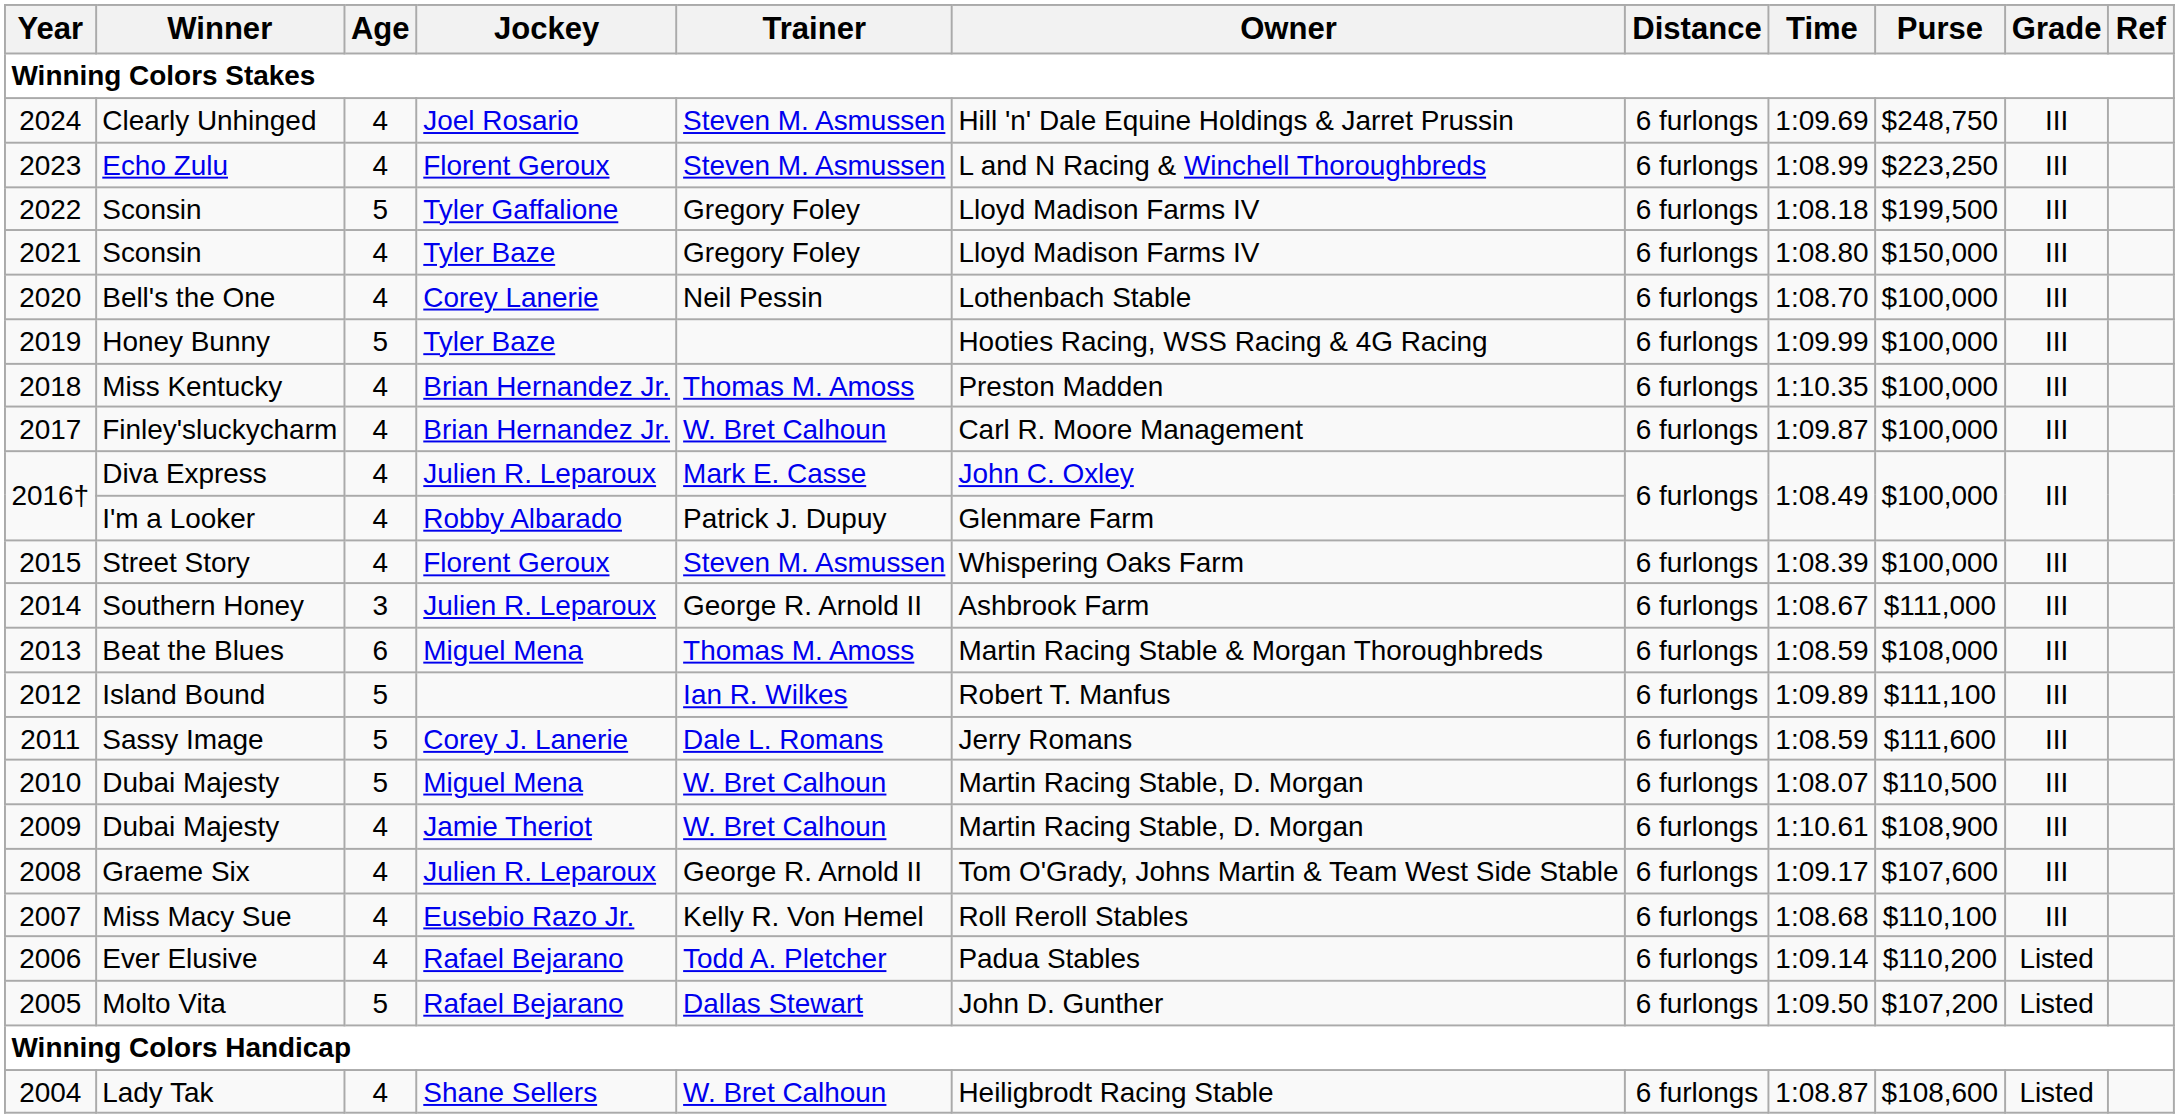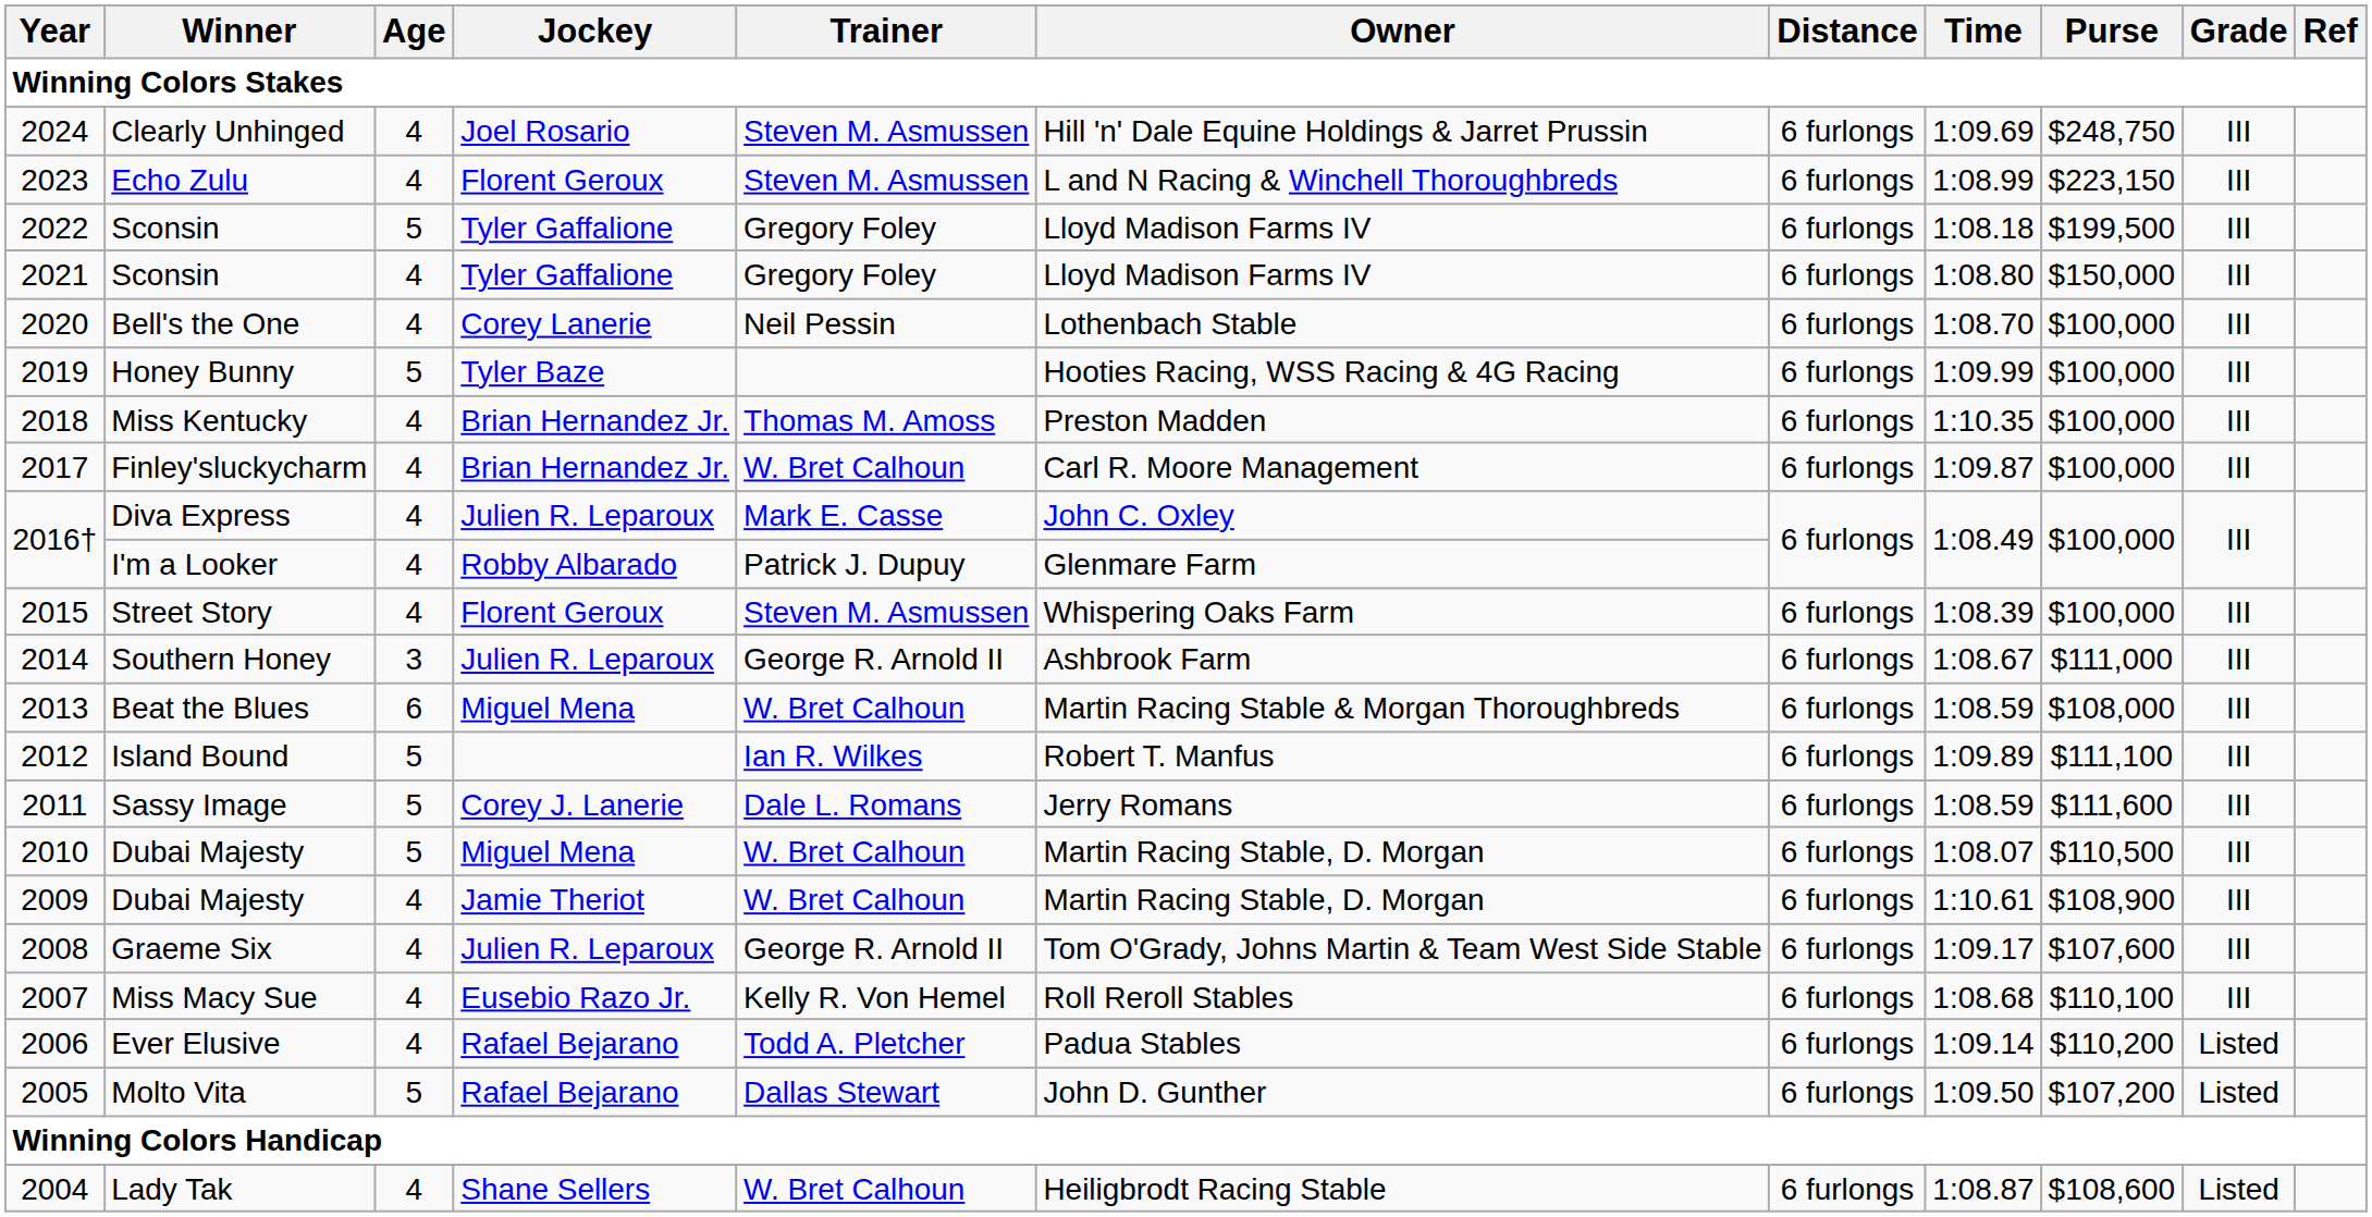 <table class="wikitable sortable">
 <tr>
 <th>Year</th>
 <th>Winner</th>
 <th>Age</th>
 <th>Jockey</th>
 <th>Trainer</th>
 <th>Owner</th>
 <th>Distance</th>
 <th>Time</th>
 <th>Purse</th>
 <th>Grade</th>
 <th>Ref</th>
 </tr>
 <tr style="font-size:90%; background-color:white">
 <td align="left" colspan=11><strong>Winning Colors Stakes</strong></td>
 </tr>
 <tr style="font-size:90%;">
 <td align=center>2024</td>
 <td>Clearly Unhinged</td>
 <td align=center>4</td>
 <td><a href='#'>Joel Rosario</a></td>
 <td><a href='#'>Steven M. Asmussen</a></td>
 <td>Hill 'n' Dale Equine Holdings & Jarret Prussin</td>
 <td align=center>6 furlongs</td>
 <td align=center>1:09.69</td>
 <td align=center>$248,750</td>
 <td align=center>III</td>
 <td></td>
 </tr>
 <tr style="font-size:90%;">
 <td align=center>2023</td>
 <td><a href='#'>Echo Zulu</a></td>
 <td align=center>4</td>
 <td><a href='#'>Florent Geroux</a></td>
 <td><a href='#'>Steven M. Asmussen</a></td>
 <td>L and N Racing & <a href='#'>Winchell Thoroughbreds</a></td>
 <td align=center>6 furlongs</td>
 <td align=center>1:08.99</td>
-<td align=center>$223,250</td>
+<td align=center>$223,150</td>
 <td align=center>III</td>
 <td></td>
 </tr>
 <tr style="font-size:90%;">
 <td align=center>2022</td>
 <td>Sconsin</td>
 <td align=center>5</td>
 <td><a href='#'>Tyler Gaffalione</a></td>
 <td>Gregory Foley</td>
 <td>Lloyd Madison Farms IV</td>
 <td align=center>6 furlongs</td>
 <td align=center>1:08.18</td>
 <td align=center>$199,500</td>
 <td align=center>III</td>
 <td></td>
 </tr>
 <tr style="font-size:90%;">
 <td align=center>2021</td>
 <td>Sconsin</td>
 <td align=center>4</td>
-<td><a href='#'>Tyler Baze</a></td>
+<td><a href='#'>Tyler Gaffalione</a></td>
 <td>Gregory Foley</td>
 <td>Lloyd Madison Farms IV</td>
 <td align=center>6 furlongs</td>
 <td align=center>1:08.80</td>
 <td align=center>$150,000</td>
 <td align=center>III</td>
 <td></td>
 </tr>
 <tr style="font-size:90%;">
 <td align=center>2020</td>
 <td>Bell's the One</td>
 <td align=center>4</td>
 <td><a href='#'>Corey Lanerie</a></td>
 <td>Neil Pessin</td>
 <td>Lothenbach Stable</td>
 <td align=center>6 furlongs</td>
 <td align=center>1:08.70</td>
 <td align=center>$100,000</td>
 <td align=center>III</td>
 <td></td>
 </tr>
 <tr style="font-size:90%;">
 <td align=center>2019</td>
 <td>Honey Bunny</td>
 <td align=center>5</td>
 <td><a href='#'>Tyler Baze</a></td>
 <td></td>
 <td>Hooties Racing, WSS Racing & 4G Racing</td>
 <td align=center>6 furlongs</td>
 <td align=center>1:09.99</td>
 <td align=center>$100,000</td>
 <td align=center>III</td>
 <td></td>
 </tr>
 <tr style="font-size:90%;">
 <td align=center>2018</td>
 <td>Miss Kentucky</td>
 <td align=center>4</td>
 <td><a href='#'>Brian Hernandez Jr.</a></td>
 <td><a href='#'>Thomas M. Amoss</a></td>
 <td>Preston Madden</td>
 <td align=center>6 furlongs</td>
 <td align=center>1:10.35</td>
 <td align=center>$100,000</td>
 <td align=center>III</td>
 <td></td>
 </tr>
 <tr style="font-size:90%;">
 <td align=center>2017</td>
 <td>Finley'sluckycharm</td>
 <td align=center>4</td>
 <td><a href='#'>Brian Hernandez Jr.</a></td>
 <td><a href='#'>W. Bret Calhoun</a></td>
 <td>Carl R. Moore Management</td>
 <td align=center>6 furlongs</td>
 <td align=center>1:09.87</td>
 <td align=center>$100,000</td>
 <td align=center>III</td>
 <td></td>
 </tr>
 <tr style="font-size:90%;">
 <td align=center rowspan=2>2016†</td>
 <td>Diva Express</td>
 <td align=center>4</td>
 <td><a href='#'>Julien R. Leparoux</a></td>
 <td><a href='#'>Mark E. Casse</a></td>
 <td><a href='#'>John C. Oxley</a></td>
 <td align=center rowspan=2>6 furlongs</td>
 <td align=center rowspan=2>1:08.49</td>
 <td align=center rowspan=2>$100,000</td>
 <td align=center rowspan=2>III</td>
 <td rowspan=2></td>
 </tr>
 <tr style="font-size:90%;">
 <td>I'm a Looker</td>
 <td align=center>4</td>
 <td><a href='#'>Robby Albarado</a></td>
 <td>Patrick J. Dupuy</td>
 <td>Glenmare Farm</td>
 </tr>
 <tr style="font-size:90%;">
 <td align=center>2015</td>
 <td>Street Story</td>
 <td align=center>4</td>
 <td><a href='#'>Florent Geroux</a></td>
 <td><a href='#'>Steven M. Asmussen</a></td>
 <td>Whispering Oaks Farm</td>
 <td align=center>6 furlongs</td>
 <td align=center>1:08.39</td>
 <td align=center>$100,000</td>
 <td align=center>III</td>
 <td></td>
 </tr>
 <tr style="font-size:90%;">
 <td align=center>2014</td>
 <td>Southern Honey</td>
 <td align=center>3</td>
 <td><a href='#'>Julien R. Leparoux</a></td>
 <td>George R. Arnold II</td>
 <td>Ashbrook Farm</td>
 <td align=center>6 furlongs</td>
 <td align=center>1:08.67</td>
 <td align=center>$111,000</td>
 <td align=center>III</td>
 <td></td>
 </tr>
 <tr style="font-size:90%;">
 <td align=center>2013</td>
 <td>Beat the Blues</td>
 <td align=center>6</td>
 <td><a href='#'>Miguel Mena</a></td>
-<td><a href='#'>Thomas M. Amoss</a></td>
+<td><a href='#'>W. Bret Calhoun</a></td>
 <td>Martin Racing Stable & Morgan Thoroughbreds</td>
 <td align=center>6 furlongs</td>
 <td align=center>1:08.59</td>
 <td align=center>$108,000</td>
 <td align=center>III</td>
 <td></td>
 </tr>
 <tr style="font-size:90%;">
 <td align=center>2012</td>
 <td>Island Bound</td>
 <td align=center>5</td>
 <td></td>
 <td><a href='#'>Ian R. Wilkes</a></td>
 <td>Robert T. Manfus</td>
 <td align=center>6 furlongs</td>
 <td align=center>1:09.89</td>
 <td align=center>$111,100</td>
 <td align=center>III</td>
 <td></td>
 </tr>
 <tr style="font-size:90%;">
 <td align=center>2011</td>
 <td>Sassy Image</td>
 <td align=center>5</td>
 <td><a href='#'>Corey J. Lanerie</a></td>
 <td><a href='#'>Dale L. Romans</a></td>
 <td>Jerry Romans</td>
 <td align=center>6 furlongs</td>
 <td align=center>1:08.59</td>
 <td align=center>$111,600</td>
 <td align=center>III</td>
 <td></td>
 </tr>
 <tr style="font-size:90%;">
 <td align=center>2010</td>
 <td>Dubai Majesty</td>
 <td align=center>5</td>
 <td><a href='#'>Miguel Mena</a></td>
 <td><a href='#'>W. Bret Calhoun</a></td>
 <td>Martin Racing Stable, D. Morgan</td>
 <td align=center>6 furlongs</td>
 <td align=center>1:08.07</td>
 <td align=center>$110,500</td>
 <td align=center>III</td>
 <td></td>
 </tr>
 <tr style="font-size:90%;">
 <td align=center>2009</td>
 <td>Dubai Majesty</td>
 <td align=center>4</td>
 <td><a href='#'>Jamie Theriot</a></td>
 <td><a href='#'>W. Bret Calhoun</a></td>
 <td>Martin Racing Stable, D. Morgan</td>
 <td align=center>6 furlongs</td>
 <td align=center>1:10.61</td>
 <td align=center>$108,900</td>
 <td align=center>III</td>
 <td></td>
 </tr>
 <tr style="font-size:90%;">
 <td align=center>2008</td>
 <td>Graeme Six</td>
 <td align=center>4</td>
 <td><a href='#'>Julien R. Leparoux</a></td>
 <td>George R. Arnold II</td>
 <td>Tom O'Grady, Johns Martin & Team West Side Stable</td>
 <td align=center>6 furlongs</td>
 <td align=center>1:09.17</td>
 <td align=center>$107,600</td>
 <td align=center>III</td>
 <td></td>
 </tr>
 <tr style="font-size:90%;">
 <td align=center>2007</td>
 <td>Miss Macy Sue</td>
 <td align=center>4</td>
 <td><a href='#'>Eusebio Razo Jr.</a></td>
 <td>Kelly R. Von Hemel</td>
 <td>Roll Reroll Stables</td>
 <td align=center>6 furlongs</td>
 <td align=center>1:08.68</td>
 <td align=center>$110,100</td>
 <td align=center>III</td>
 <td></td>
 </tr>
 <tr style="font-size:90%;">
 <td align=center>2006</td>
 <td>Ever Elusive</td>
 <td align=center>4</td>
 <td><a href='#'>Rafael Bejarano</a></td>
 <td><a href='#'>Todd A. Pletcher</a></td>
 <td>Padua Stables</td>
 <td align=center>6 furlongs</td>
 <td align=center>1:09.14</td>
 <td align=center>$110,200</td>
 <td align=center>Listed</td>
 <td></td>
 </tr>
 <tr style="font-size:90%;">
 <td align=center>2005</td>
 <td>Molto Vita</td>
 <td align=center>5</td>
 <td><a href='#'>Rafael Bejarano</a></td>
 <td><a href='#'>Dallas Stewart</a></td>
 <td>John D. Gunther</td>
 <td align=center>6 furlongs</td>
 <td align=center>1:09.50</td>
 <td align=center>$107,200</td>
 <td align=center>Listed</td>
 <td></td>
 </tr>
 <tr style="font-size:90%; background-color:white">
 <td align="left" colspan=11><strong>Winning Colors Handicap</strong></td>
 </tr>
 <tr style="font-size:90%;">
 <td align=center>2004</td>
 <td>Lady Tak</td>
 <td align=center>4</td>
 <td><a href='#'>Shane Sellers</a></td>
 <td><a href='#'>W. Bret Calhoun</a></td>
 <td>Heiligbrodt Racing Stable</td>
 <td align=center>6 furlongs</td>
 <td align=center>1:08.87</td>
 <td align=center>$108,600</td>
 <td align=center>Listed</td>
 <td></td>
 </tr>
 </table>
